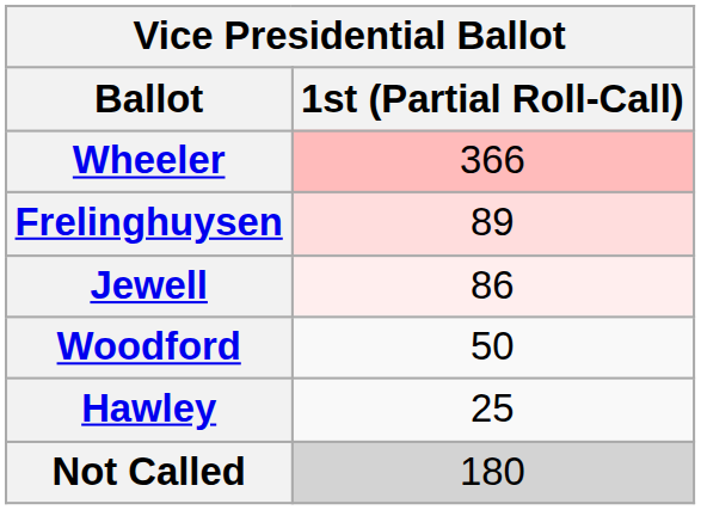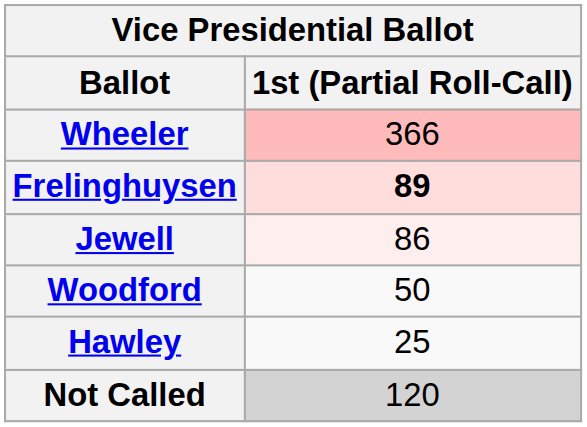 <table class="wikitable sortable" style="text-align:center">
 <tr>
 <th colspan="2"><strong>Vice Presidential Ballot</strong></th>
 </tr>
 <tr>
 <th>Ballot</th>
 <th>1st (Partial Roll-Call)</th>
 </tr>
 <tr>
 <th><a href='#'>Wheeler</a></th>
 <td style="background:#fbb;">366</td>
 </tr>
 <tr>
 <th><a href='#'>Frelinghuysen</a></th>
-<td style="background:#fdd;">89</td>
+<td style="background:#fdd;"><strong>89</strong></td>
 </tr>
 <tr>
 <th><a href='#'>Jewell</a></th>
 <td style="background:#fee;">86</td>
 </tr>
 <tr>
 <th><a href='#'>Woodford</a></th>
 <td>50</td>
 </tr>
 <tr>
 <th><a href='#'>Hawley</a></th>
 <td>25</td>
 </tr>
 <tr>
 <th>Not Called</th>
-<td style="background:#d3d3d3">180</td>
+<td style="background:#d3d3d3">120</td>
 </tr>
 </table>
